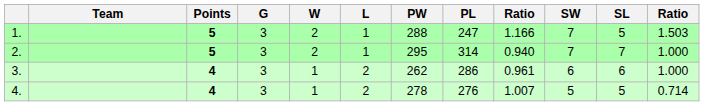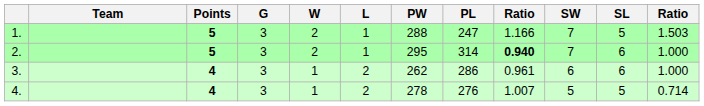 <table class=wikitable style="text-align:center">
 <tr bgcolor="#DCDCDC">
 <th width="25"></th>
 <th width="200">Team</th>
 <th width="60">Points</th>
 <th width="60">G</th>
 <th width="60">W</th>
 <th width="60">L</th>
 <th width="60">PW</th>
 <th width="60">PL</th>
 <th width="60">Ratio</th>
 <th width="60">SW</th>
 <th width="60">SL</th>
 <th width="60">Ratio</th>
 </tr>
 <tr bgcolor=#AAFFAA>
 <td>1.</td>
 <td align=left></td>
 <td><strong>5</strong></td>
 <td>3</td>
 <td>2</td>
 <td>1</td>
 <td>288</td>
 <td>247</td>
 <td>1.166</td>
 <td>7</td>
 <td>5</td>
 <td>1.503</td>
 </tr>
 <tr bgcolor=#AAFFAA>
 <td>2.</td>
 <td align=left></td>
 <td><strong>5</strong></td>
 <td>3</td>
 <td>2</td>
 <td>1</td>
 <td>295</td>
 <td>314</td>
-<td>0.940</td>
+<td><strong>0.940</strong></td>
 <td>7</td>
-<td>7</td>
+<td>6</td>
 <td>1.000</td>
 </tr>
 <tr bgcolor=#CCFFCC>
 <td>3.</td>
 <td align=left></td>
 <td><strong>4</strong></td>
 <td>3</td>
 <td>1</td>
 <td>2</td>
 <td>262</td>
 <td>286</td>
 <td>0.961</td>
 <td>6</td>
 <td>6</td>
 <td>1.000</td>
 </tr>
 <tr bgcolor=#CCFFCC>
 <td>4.</td>
 <td align=left></td>
 <td><strong>4</strong></td>
 <td>3</td>
 <td>1</td>
 <td>2</td>
 <td>278</td>
 <td>276</td>
 <td>1.007</td>
 <td>5</td>
 <td>5</td>
 <td>0.714</td>
 </tr>
 </table>
